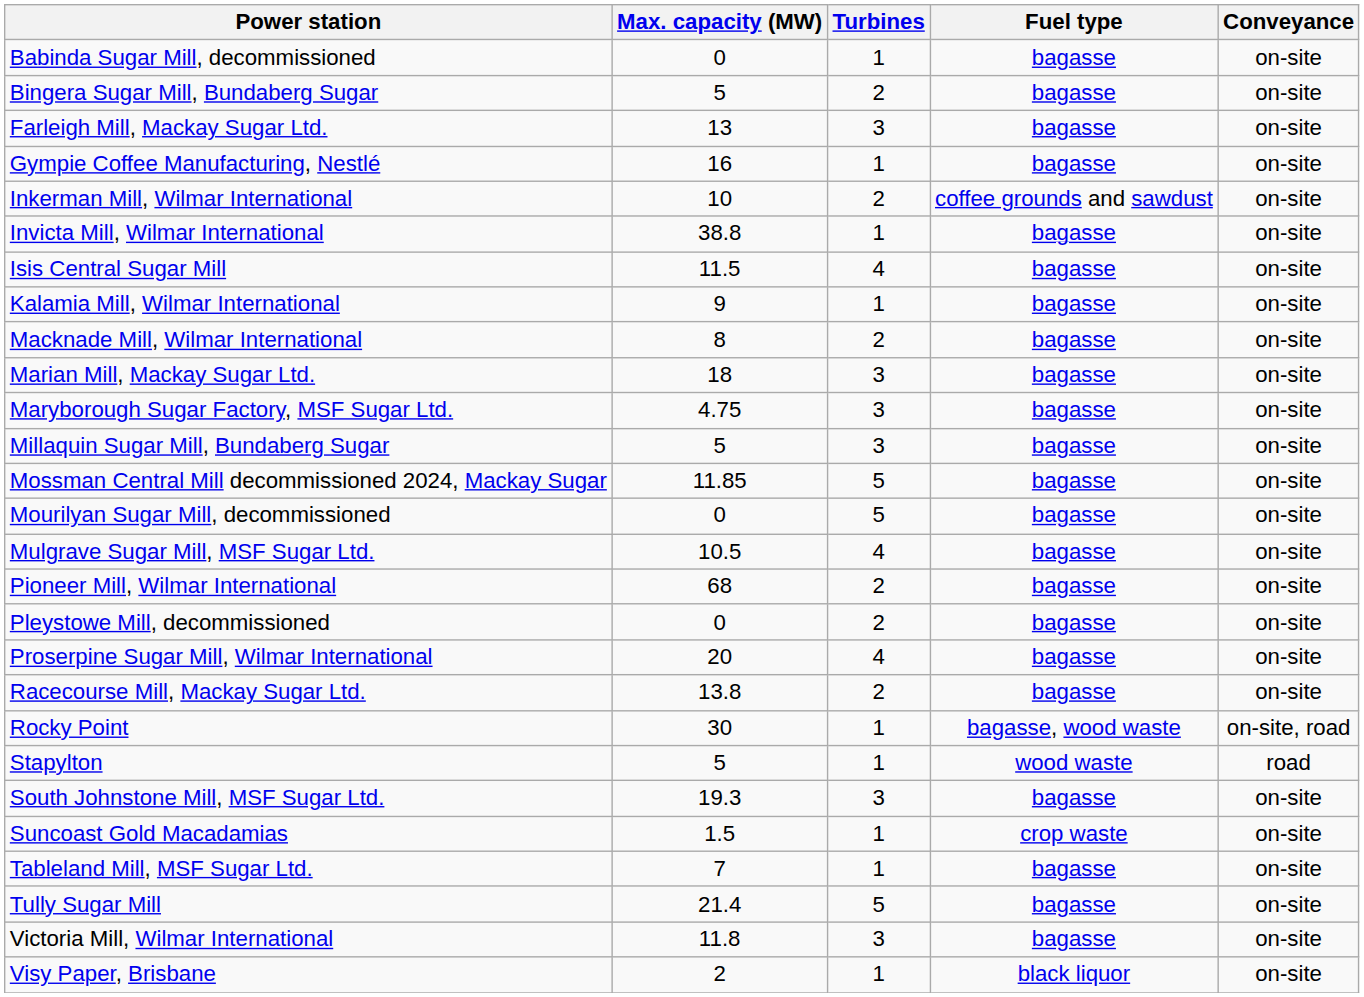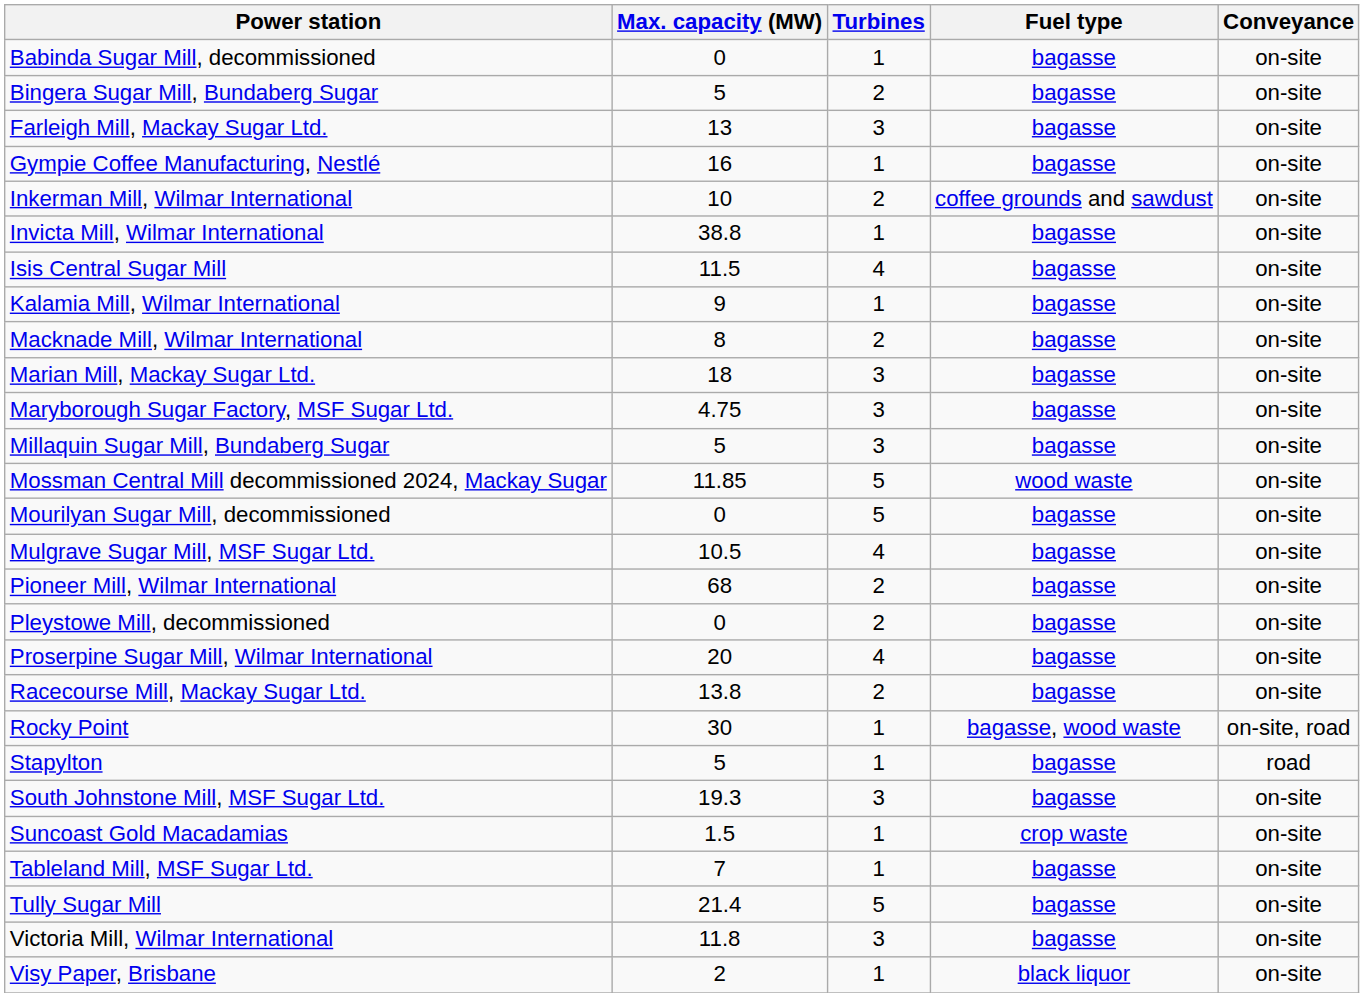 <table class="wikitable sortable" style="text-align: center">
 <tr>
 <th>Power station</th>
 <th><a href='#'>Max. capacity</a> (MW)</th>
 <th><a href='#'>Turbines</a></th>
 <th>Fuel type</th>
 <th>Conveyance</th>
 </tr>
 <tr>
 <td align="left"><a href='#'>Babinda Sugar Mill</a>, decommissioned</td>
 <td>0</td>
 <td>1</td>
 <td><a href='#'>bagasse</a></td>
 <td>on-site</td>
 </tr>
 <tr>
 <td align="left"><a href='#'>Bingera Sugar Mill</a>, <a href='#'>Bundaberg Sugar</a></td>
 <td>5</td>
 <td>2</td>
 <td><a href='#'>bagasse</a></td>
 <td>on-site</td>
 </tr>
 <tr>
 <td align="left"><a href='#'>Farleigh Mill</a>, <a href='#'>Mackay Sugar Ltd.</a></td>
 <td>13</td>
 <td>3</td>
 <td><a href='#'>bagasse</a></td>
 <td>on-site</td>
 </tr>
 <tr>
 <td align="left"><a href='#'>Gympie Coffee Manufacturing</a>, <a href='#'>Nestlé</a></td>
 <td>16</td>
 <td>1</td>
 <td><a href='#'>bagasse</a></td>
 <td>on-site</td>
 </tr>
 <tr>
 <td align="left"><a href='#'>Inkerman Mill</a>, <a href='#'>Wilmar International</a></td>
 <td>10</td>
 <td>2</td>
 <td><a href='#'>coffee grounds</a> and <a href='#'>sawdust</a></td>
 <td>on-site</td>
 </tr>
 <tr>
 <td align="left"><a href='#'>Invicta Mill</a>, <a href='#'>Wilmar International</a></td>
 <td>38.8</td>
 <td>1</td>
 <td><a href='#'>bagasse</a></td>
 <td>on-site</td>
 </tr>
 <tr>
 <td align="left"><a href='#'>Isis Central Sugar Mill</a></td>
 <td>11.5</td>
 <td>4</td>
 <td><a href='#'>bagasse</a></td>
 <td>on-site</td>
 </tr>
 <tr>
 <td align="left"><a href='#'>Kalamia Mill</a>, <a href='#'>Wilmar International</a></td>
 <td>9</td>
 <td>1</td>
 <td><a href='#'>bagasse</a></td>
 <td>on-site</td>
 </tr>
 <tr>
 <td align="left"><a href='#'>Macknade Mill</a>, <a href='#'>Wilmar International</a></td>
 <td>8</td>
 <td>2</td>
 <td><a href='#'>bagasse</a></td>
 <td>on-site</td>
 </tr>
 <tr>
 <td align="left"><a href='#'>Marian Mill</a>, <a href='#'>Mackay Sugar Ltd.</a></td>
 <td>18</td>
 <td>3</td>
 <td><a href='#'>bagasse</a></td>
 <td>on-site</td>
 </tr>
 <tr>
 <td align="left"><a href='#'>Maryborough Sugar Factory</a>, <a href='#'>MSF Sugar Ltd.</a></td>
 <td>4.75</td>
 <td>3</td>
 <td><a href='#'>bagasse</a></td>
 <td>on-site</td>
 </tr>
 <tr>
 <td align="left"><a href='#'>Millaquin Sugar Mill</a>, <a href='#'>Bundaberg Sugar</a></td>
 <td>5</td>
 <td>3</td>
 <td><a href='#'>bagasse</a></td>
 <td>on-site</td>
 </tr>
 <tr>
 <td align="left"><a href='#'>Mossman Central Mill</a> decommissioned 2024, <a href='#'>Mackay Sugar</a></td>
 <td>11.85</td>
 <td>5</td>
-<td><a href='#'>bagasse</a></td>
+<td><a href='#'>wood waste</a></td>
 <td>on-site</td>
 </tr>
 <tr>
 <td align="left"><a href='#'>Mourilyan Sugar Mill</a>, decommissioned</td>
 <td>0</td>
 <td>5</td>
 <td><a href='#'>bagasse</a></td>
 <td>on-site</td>
 </tr>
 <tr>
 <td align="left"><a href='#'>Mulgrave Sugar Mill</a>, <a href='#'>MSF Sugar Ltd.</a></td>
 <td>10.5</td>
 <td>4</td>
 <td><a href='#'>bagasse</a></td>
 <td>on-site</td>
 </tr>
 <tr>
 <td align="left"><a href='#'>Pioneer Mill</a>, <a href='#'>Wilmar International</a></td>
 <td>68</td>
 <td>2</td>
 <td><a href='#'>bagasse</a></td>
 <td>on-site</td>
 </tr>
 <tr>
 <td align="left"><a href='#'>Pleystowe Mill</a>, decommissioned</td>
 <td>0</td>
 <td>2</td>
 <td><a href='#'>bagasse</a></td>
 <td>on-site</td>
 </tr>
 <tr>
 <td align="left"><a href='#'>Proserpine Sugar Mill</a>, <a href='#'>Wilmar International</a></td>
 <td>20</td>
 <td>4</td>
 <td><a href='#'>bagasse</a></td>
 <td>on-site</td>
 </tr>
 <tr>
 <td align="left"><a href='#'>Racecourse Mill</a>, <a href='#'>Mackay Sugar Ltd.</a></td>
 <td>13.8</td>
 <td>2</td>
 <td><a href='#'>bagasse</a></td>
 <td>on-site</td>
 </tr>
 <tr>
 <td align="left"><a href='#'>Rocky Point</a></td>
 <td>30</td>
 <td>1</td>
 <td><a href='#'>bagasse</a>, <a href='#'>wood waste</a></td>
 <td>on-site, road</td>
 </tr>
 <tr>
 <td align="left"><a href='#'>Stapylton</a></td>
 <td>5</td>
 <td>1</td>
-<td><a href='#'>wood waste</a></td>
+<td><a href='#'>bagasse</a></td>
 <td>road</td>
 </tr>
 <tr>
 <td align="left"><a href='#'>South Johnstone Mill</a>, <a href='#'>MSF Sugar Ltd.</a></td>
 <td>19.3</td>
 <td>3</td>
 <td><a href='#'>bagasse</a></td>
 <td>on-site</td>
 </tr>
 <tr>
 <td align="left"><a href='#'>Suncoast Gold Macadamias</a></td>
 <td>1.5</td>
 <td>1</td>
 <td><a href='#'>crop waste</a></td>
 <td>on-site</td>
 </tr>
 <tr>
 <td align="left"><a href='#'>Tableland Mill</a>, <a href='#'>MSF Sugar Ltd.</a></td>
 <td>7</td>
 <td>1</td>
 <td><a href='#'>bagasse</a></td>
 <td>on-site</td>
 </tr>
 <tr>
 <td align="left"><a href='#'>Tully Sugar Mill</a></td>
 <td>21.4</td>
 <td>5</td>
 <td><a href='#'>bagasse</a></td>
 <td>on-site</td>
 </tr>
 <tr>
 <td align="left">Victoria Mill, <a href='#'>Wilmar International</a></td>
 <td>11.8</td>
 <td>3</td>
 <td><a href='#'>bagasse</a></td>
 <td>on-site</td>
 </tr>
 <tr>
 <td align="left"><a href='#'>Visy Paper</a>, <a href='#'>Brisbane</a></td>
 <td>2</td>
 <td>1</td>
 <td><a href='#'>black liquor</a></td>
 <td>on-site</td>
 </tr>
 </table>
